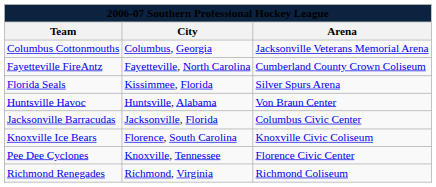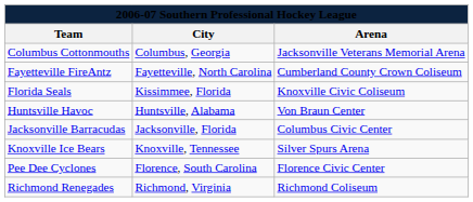 <table class="wikitable" style="width:auto">
 <tr>
 <td bgcolor="#0C2340" align="center" colspan="5"><strong><span>2006-07 Southern Professional Hockey League</span></strong></td>
 </tr>
 <tr>
 <th>Team</th>
 <th>City</th>
 <th>Arena</th>
 </tr>
 <tr>
 <td><a href='#'>Columbus Cottonmouths</a></td>
 <td><a href='#'>Columbus</a>, <a href='#'>Georgia</a></td>
 <td><a href='#'>Jacksonville Veterans Memorial Arena</a></td>
 </tr>
 <tr>
 <td><a href='#'>Fayetteville FireAntz</a></td>
 <td><a href='#'>Fayetteville</a>, <a href='#'>North Carolina</a></td>
 <td><a href='#'>Cumberland County Crown Coliseum</a></td>
 </tr>
 <tr>
 <td><a href='#'>Florida Seals</a></td>
 <td><a href='#'>Kissimmee</a>, <a href='#'>Florida</a></td>
-<td><a href='#'>Silver Spurs Arena</a></td>
+<td><a href='#'>Knoxville Civic Coliseum</a></td>
 </tr>
 <tr>
 <td><a href='#'>Huntsville Havoc</a></td>
 <td><a href='#'>Huntsville</a>, <a href='#'>Alabama</a></td>
 <td><a href='#'>Von Braun Center</a></td>
 </tr>
 <tr>
 <td><a href='#'>Jacksonville Barracudas</a></td>
 <td><a href='#'>Jacksonville</a>, <a href='#'>Florida</a></td>
 <td><a href='#'>Columbus Civic Center</a></td>
 </tr>
 <tr>
 <td><a href='#'>Knoxville Ice Bears</a></td>
-<td><a href='#'>Florence</a>, <a href='#'>South Carolina</a></td>
-<td><a href='#'>Knoxville Civic Coliseum</a></td>
+<td><a href='#'>Knoxville</a>, <a href='#'>Tennessee</a></td>
+<td><a href='#'>Silver Spurs Arena</a></td>
 </tr>
 <tr>
 <td><a href='#'>Pee Dee Cyclones</a></td>
-<td><a href='#'>Knoxville</a>, <a href='#'>Tennessee</a></td>
+<td><a href='#'>Florence</a>, <a href='#'>South Carolina</a></td>
 <td><a href='#'>Florence Civic Center</a></td>
 </tr>
 <tr>
 <td><a href='#'>Richmond Renegades</a></td>
 <td><a href='#'>Richmond</a>, <a href='#'>Virginia</a></td>
 <td><a href='#'>Richmond Coliseum</a></td>
 </tr>
 </table>
